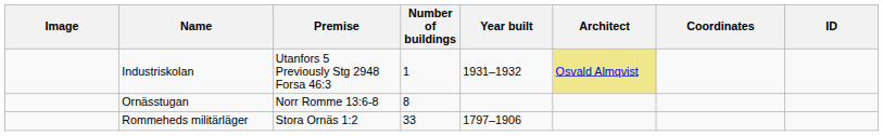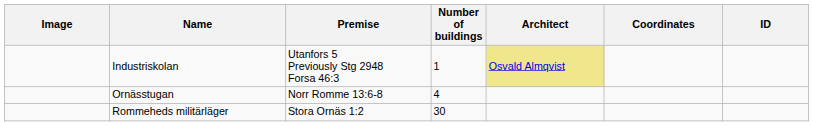 <table class="wikitable" width="95%">
 <tr>
 <th width="150">Image</th>
 <th>Name</th>
 <th>Premise</th>
 <th width="75">Number of<br>buildings</th>
-<th width="120">Year built</th>
 <th>Architect</th>
 <th width="170">Coordinates</th>
 <th width="120">ID</th>
 </tr>
 <tr>
 <td></td>
 <td Ljungbergsgymnasiet>Industriskolan</td>
 <td>Utanfors 5<br>Previously Stg 2948<br>Forsa 46:3</td>
 <td>1</td>
-<td>1931–1932</td>
 <td style="background: khaki;"><a href='#'>Osvald Almqvist</a></td>
 <td></td>
 <td></td>
 </tr>
 <tr>
 <td></td>
 <td>Ornässtugan</td>
 <td>Norr Romme 13:6-8</td>
-<td>8</td>
-<td></td>
+<td>4</td>
 <td></td>
 <td></td>
 <td></td>
 </tr>
 <tr>
 <td></td>
 <td Rommehed>Rommeheds militärläger</td>
 <td>Stora Ornäs 1:2</td>
-<td>33</td>
-<td>1797–1906</td>
+<td>30</td>
 <td></td>
 <td></td>
 <td></td>
 </tr>
 </table>
